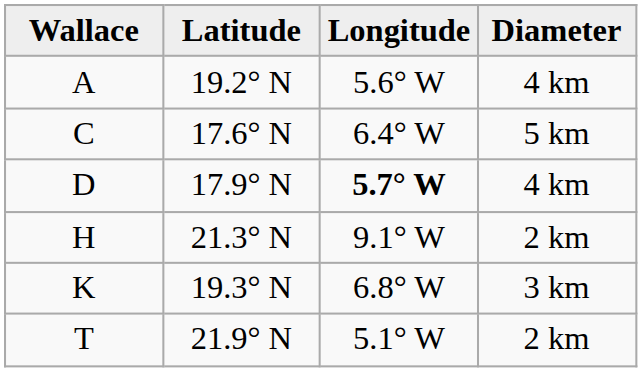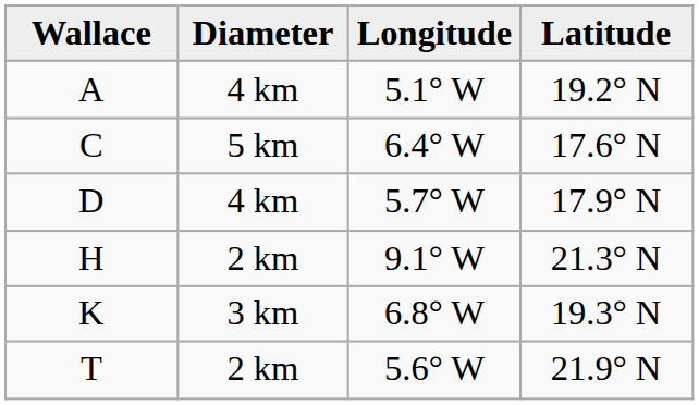 <table class="wikitable">
 <tr>
 <th width="25%" style="background:#eeeeee;">Wallace</th>
+<th width="25%" style="background:#eeeeee;">Diameter</th>
+<th width="25%" style="background:#eeeeee;">Longitude</th>
 <th width="25%" style="background:#eeeeee;">Latitude</th>
-<th width="25%" style="background:#eeeeee;">Longitude</th>
-<th width="25%" style="background:#eeeeee;">Diameter</th>
 </tr>
 <tr>
 <td align="center">A</td>
+<td align="center">4 km</td>
+<td align="center">5.1° W</td>
 <td align="center">19.2° N</td>
-<td align="center">5.6° W</td>
-<td align="center">4 km</td>
 </tr>
 <tr>
 <td align="center">C</td>
+<td align="center">5 km</td>
+<td align="center">6.4° W</td>
 <td align="center">17.6° N</td>
-<td align="center">6.4° W</td>
-<td align="center">5 km</td>
 </tr>
 <tr>
 <td align="center">D</td>
+<td align="center">4 km</td>
+<td align="center">5.7° W</td>
 <td align="center">17.9° N</td>
-<td align="center"><strong>5.7° W</strong></td>
-<td align="center">4 km</td>
 </tr>
 <tr>
 <td align="center">H</td>
+<td align="center">2 km</td>
+<td align="center">9.1° W</td>
 <td align="center">21.3° N</td>
-<td align="center">9.1° W</td>
-<td align="center">2 km</td>
 </tr>
 <tr>
 <td align="center">K</td>
+<td align="center">3 km</td>
+<td align="center">6.8° W</td>
 <td align="center">19.3° N</td>
-<td align="center">6.8° W</td>
-<td align="center">3 km</td>
 </tr>
 <tr>
 <td align="center">T</td>
+<td align="center">2 km</td>
+<td align="center">5.6° W</td>
 <td align="center">21.9° N</td>
-<td align="center">5.1° W</td>
-<td align="center">2 km</td>
 </tr>
 </table>
